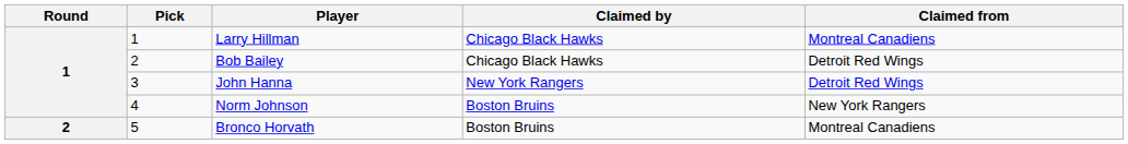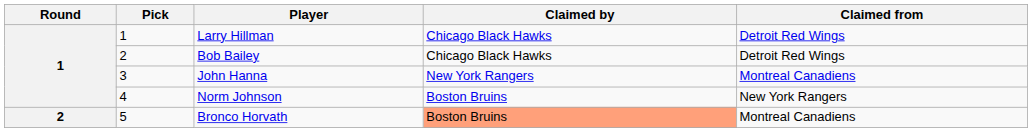 <table class="wikitable" style="width: 100%">
 <tr>
 <th scope="col">Round</th>
 <th scope="col">Pick</th>
 <th scope="col">Player</th>
 <th scope="col">Claimed by</th>
 <th scope="col">Claimed from</th>
 </tr>
 <tr>
 <th scope="row" rowspan="4">1</th>
 <td>1</td>
 <td><a href='#'>Larry Hillman</a></td>
 <td><a href='#'>Chicago Black Hawks</a></td>
-<td><a href='#'>Montreal Canadiens</a></td>
+<td><a href='#'>Detroit Red Wings</a></td>
 </tr>
 <tr>
 <td>2</td>
 <td><a href='#'>Bob Bailey</a></td>
 <td>Chicago Black Hawks</td>
 <td>Detroit Red Wings</td>
 </tr>
 <tr>
 <td>3</td>
 <td><a href='#'>John Hanna</a></td>
 <td><a href='#'>New York Rangers</a></td>
-<td><a href='#'>Detroit Red Wings</a></td>
+<td><a href='#'>Montreal Canadiens</a></td>
 </tr>
 <tr>
 <td>4</td>
 <td><a href='#'>Norm Johnson</a></td>
 <td><a href='#'>Boston Bruins</a></td>
 <td>New York Rangers</td>
 </tr>
 <tr>
 <th scope="row">2</th>
 <td>5</td>
 <td><a href='#'>Bronco Horvath</a></td>
-<td>Boston Bruins</td>
+<td style="background: lightsalmon;">Boston Bruins</td>
 <td>Montreal Canadiens</td>
 </tr>
 </table>
